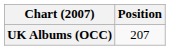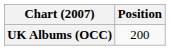 <table class="wikitable plainrowheaders" style="text-align:center">
 <tr>
 <th scope="col">Chart (2007)</th>
 <th scope="col">Position</th>
 </tr>
 <tr>
 <th scope="row">UK Albums (OCC)</th>
-<td>207</td>
+<td>200</td>
 </tr>
 </table>
